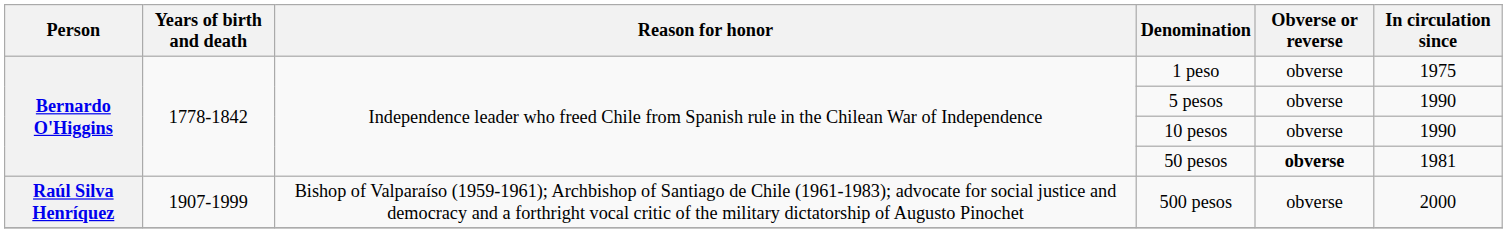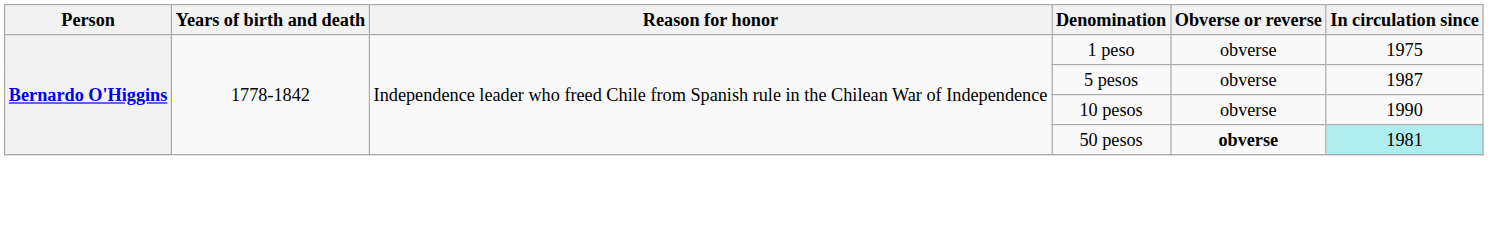 <table class="wikitable" style="font-size:95%; text-align:center;">
 <tr>
 <th>Person</th>
 <th>Years of birth and death</th>
 <th>Reason for honor</th>
 <th>Denomination</th>
 <th>Obverse or reverse</th>
 <th>In circulation since</th>
 </tr>
 <tr>
 <th rowspan="4"><a href='#'>Bernardo O'Higgins</a></th>
 <td rowspan="4">1778-1842</td>
 <td rowspan="4">Independence leader who freed Chile from Spanish rule in the Chilean War of Independence</td>
 <td>1 peso</td>
 <td>obverse</td>
 <td>1975</td>
 </tr>
 <tr>
 <td>5 pesos</td>
 <td>obverse</td>
-<td>1990</td>
+<td>1987</td>
 </tr>
 <tr>
 <td>10 pesos</td>
 <td>obverse</td>
 <td>1990</td>
 </tr>
 <tr>
 <td>50 pesos</td>
 <td><strong>obverse</strong></td>
-<td>1981</td>
-</tr>
-<tr>
-<th><a href='#'>Raúl Silva Henríquez</a></th>
-<td>1907-1999</td>
-<td>Bishop of Valparaíso (1959-1961); Archbishop of Santiago de Chile (1961-1983); advocate for social justice and democracy and a forthright vocal critic of the military dictatorship of Augusto Pinochet</td>
-<td>500 pesos</td>
-<td>obverse</td>
-<td>2000</td>
+<td style="background: paleturquoise;">1981</td>
 </tr>
 <tr>
 </tr>
 </table>
